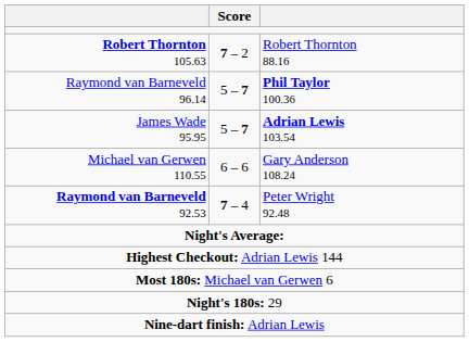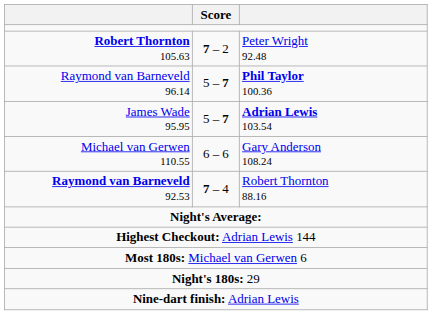 <table class=wikitable style="text-align:center">
 <tr>
 <th width=225></th>
 <th width=50>Score</th>
 <th width=225></th>
 </tr>
 <tr align=centre>
 <td colspan="3"></td>
 </tr>
 <tr align=left>
 <td align=right><strong><a href='#'>Robert Thornton</a></strong>  <br><small><span>105.63</span></small></td>
 <td align=center><strong>7</strong> – 2</td>
-<td> <a href='#'>Robert Thornton</a> <br><small><span>88.16</span></small></td>
+<td> <a href='#'>Peter Wright</a> <br><small><span>92.48</span></small></td>
 </tr>
 <tr align=left>
 <td align=right><a href='#'>Raymond van Barneveld</a>  <br><small><span>96.14</span></small></td>
 <td align=center>5 – <strong>7</strong></td>
 <td> <strong><a href='#'>Phil Taylor</a></strong> <br><small><span>100.36</span></small></td>
 </tr>
 <tr align=left>
 <td align=right><a href='#'>James Wade</a>  <br><small><span>95.95</span></small></td>
 <td align=center>5 – <strong>7</strong></td>
 <td> <strong><a href='#'>Adrian Lewis</a></strong> <br><small><span>103.54</span></small></td>
 </tr>
 <tr align=left>
 <td align=right><a href='#'>Michael van Gerwen</a>  <br><small><span>110.55</span></small></td>
 <td align=center>6 – 6</td>
 <td> <a href='#'>Gary Anderson</a> <br><small><span>108.24</span></small></td>
 </tr>
 <tr align=left>
 <td align=right><strong><a href='#'>Raymond van Barneveld</a></strong>  <br><small><span>92.53</span></small></td>
 <td align=center><strong>7</strong> – 4</td>
-<td> <a href='#'>Peter Wright</a> <br><small><span>92.48</span></small></td>
+<td> <a href='#'>Robert Thornton</a> <br><small><span>88.16</span></small></td>
 </tr>
 <tr align=center>
 <td colspan="3"><strong>Night's Average:</strong> </td>
 </tr>
 <tr align=center>
 <td colspan="3"><strong>Highest Checkout:</strong>  <a href='#'>Adrian Lewis</a> 144</td>
 </tr>
 <tr align=center>
 <td colspan="3"><strong>Most 180s:</strong>  <a href='#'>Michael van Gerwen</a> 6</td>
 </tr>
 <tr align=center>
 <td colspan="3"><strong>Night's 180s:</strong> 29</td>
 </tr>
 <tr align=center>
 <td colspan="3"><strong>Nine-dart finish:</strong>  <a href='#'>Adrian Lewis</a></td>
 </tr>
 </table>
